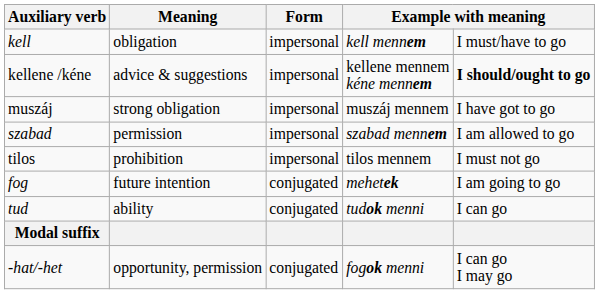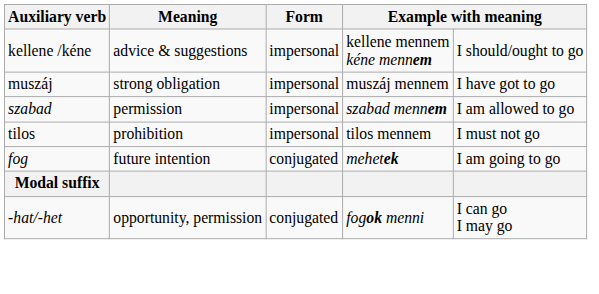 <table class="wikitable" align=center>
 <tr>
 <th>Auxiliary verb</th>
 <th>Meaning</th>
 <th>Form</th>
 <th colspan=2>Example with meaning</th>
 </tr>
 <tr>
-<td><em>kell</em></td>
-<td>obligation</td>
-<td>impersonal</td>
-<td><em>kell menn<strong>em<strong><em></td>
-<td>I must/have to go</td>
-</tr>
-<tr>
 <td></em>kellene /kéne<em></td>
 <td>advice & suggestions</td>
 <td>impersonal</td>
 <td></em>kellene menn</strong>em</em></strong><br><em>kéne menn<strong>em<strong><em></td>
-<td><strong>I should/ought to go</strong></td>
+<td>I should/ought to go</td>
 </tr>
 <tr>
 <td></em>muszáj<em></td>
 <td>strong obligation</td>
 <td>impersonal</td>
 <td></em>muszáj menn</strong>em</em></strong></td>
 <td>I have got to go</td>
 </tr>
 <tr>
 <td><em>szabad</em></td>
 <td>permission</td>
 <td>impersonal</td>
 <td><em>szabad menn<strong>em<strong><em></td>
 <td>I am allowed to go</td>
 </tr>
 <tr>
 <td></em>tilos<em></td>
 <td>prohibition</td>
 <td>impersonal</td>
 <td></em>tilos menn</strong>em</em></strong></td>
 <td>I must not go</td>
 </tr>
 <tr>
 <td><em>fog</em></td>
 <td>future intention</td>
 <td>conjugated</td>
 <td><em>mehet<strong>ek<strong><em></td>
 <td>I am going to go</td>
 </tr>
 <tr>
-<td><em>tud</em></td>
-<td>ability</td>
-<td>conjugated</td>
-<td><em>tud<strong>ok</strong> menni</em></td>
-<td>I can go</td>
-</tr>
-<tr>
 <th>Modal suffix</th>
 <th></th>
 <th></th>
 <th></th>
 <th></th>
 </tr>
 <tr>
 <td><em>-hat/-het</em></td>
 <td>opportunity, permission</td>
 <td>conjugated</td>
 <td><em>fog<strong>ok</strong> menni</em></td>
 <td>I can go<br>I may go</td>
 </tr>
 </table>
